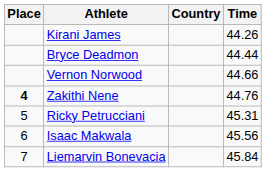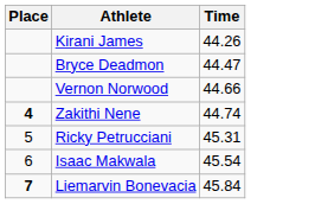 <table class="wikitable">
 <tr>
 <th>Place</th>
 <th>Athlete</th>
-<th>Country</th>
 <th>Time</th>
 </tr>
 <tr>
 <td align=center></td>
 <td><a href='#'>Kirani James</a></td>
-<td></td>
 <td>44.26</td>
 </tr>
 <tr>
 <td align=center></td>
 <td><a href='#'>Bryce Deadmon</a></td>
-<td></td>
-<td>44.44</td>
+<td>44.47</td>
 </tr>
 <tr>
 <td align=center></td>
 <td><a href='#'>Vernon Norwood</a></td>
-<td></td>
 <td>44.66</td>
 </tr>
 <tr>
 <td align=center><strong>4</strong></td>
 <td><a href='#'>Zakithi Nene</a></td>
-<td></td>
-<td>44.76</td>
+<td>44.74</td>
 </tr>
 <tr>
 <td align=center>5</td>
 <td><a href='#'>Ricky Petrucciani</a></td>
-<td></td>
 <td>45.31</td>
 </tr>
 <tr>
 <td align=center>6</td>
 <td><a href='#'>Isaac Makwala</a></td>
-<td></td>
-<td>45.56</td>
+<td>45.54</td>
 </tr>
 <tr>
-<td align=center>7</td>
+<td align=center><strong>7</strong></td>
 <td><a href='#'>Liemarvin Bonevacia</a></td>
-<td></td>
 <td>45.84</td>
 </tr>
 </table>
